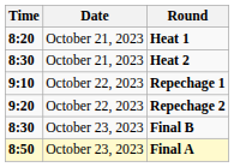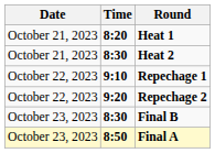 <table class="wikitable">
 <tr>
+<th>Date</th>
 <th>Time</th>
-<th>Date</th>
 <th>Round</th>
 </tr>
 <tr>
+<td>October 21, 2023</td>
 <td><strong>8:20</strong></td>
-<td>October 21, 2023</td>
 <td><strong>Heat 1</strong></td>
 </tr>
 <tr>
+<td>October 21, 2023</td>
 <td><strong>8:30</strong></td>
-<td>October 21, 2023</td>
 <td><strong>Heat 2</strong></td>
 </tr>
 <tr>
+<td>October 22, 2023</td>
 <td><strong>9:10</strong></td>
-<td>October 22, 2023</td>
 <td><strong>Repechage 1</strong></td>
 </tr>
 <tr>
+<td>October 22, 2023</td>
 <td><strong>9:20</strong></td>
-<td>October 22, 2023</td>
 <td><strong>Repechage 2</strong></td>
 </tr>
 <tr>
+<td>October 23, 2023</td>
 <td><strong>8:30</strong></td>
-<td>October 23, 2023</td>
 <td><strong>Final B</strong></td>
 </tr>
 <tr style=background:lemonchiffon>
+<td>October 23, 2023</td>
 <td><strong>8:50</strong></td>
-<td>October 23, 2023</td>
 <td><strong>Final A</strong></td>
 </tr>
 </table>
